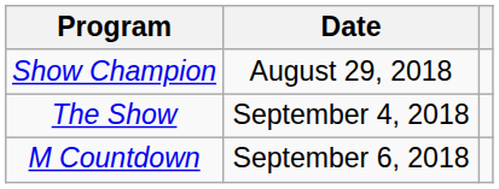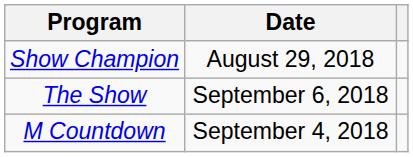 <table class="wikitable" style="text-align:center">
 <tr>
 <th>Program</th>
 <th width="140">Date</th>
 <th></th>
 </tr>
 <tr>
 <td><em><a href='#'>Show Champion</a></em></td>
 <td>August 29, 2018</td>
 <td></td>
 </tr>
 <tr>
 <td><em><a href='#'>The Show</a></em></td>
-<td>September 4, 2018</td>
+<td>September 6, 2018</td>
 <td></td>
 </tr>
 <tr>
 <td><em><a href='#'>M Countdown</a></em></td>
-<td>September 6, 2018</td>
+<td>September 4, 2018</td>
 <td></td>
 </tr>
 </table>
